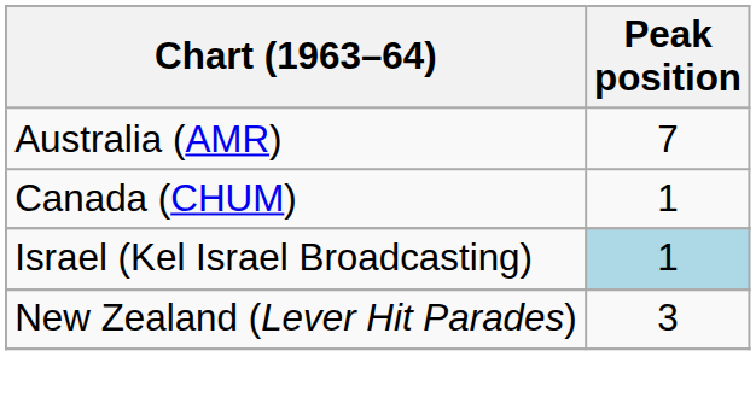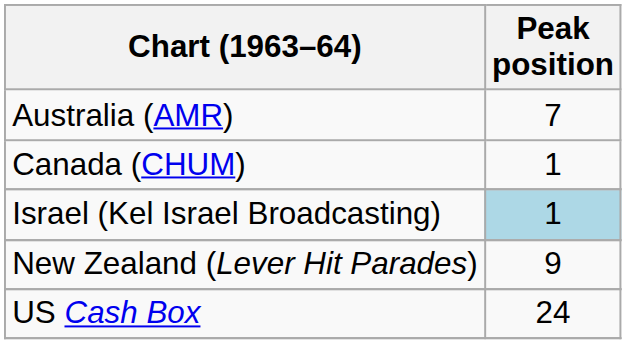 <table class="wikitable sortable">
 <tr>
 <th>Chart (1963–64)</th>
 <th>Peak<br>position</th>
 </tr>
 <tr>
 <td>Australia (<a href='#'>AMR</a>)</td>
 <td style="text-align:center;">7</td>
 </tr>
 <tr>
 <td>Canada (<a href='#'>CHUM</a>)</td>
 <td style="text-align:center;">1</td>
 </tr>
 <tr>
 </tr>
 <tr>
 </tr>
 <tr>
 <td>Israel (Kel Israel Broadcasting)</td>
 <td style="background: lightblue; text-align:center;">1</td>
 </tr>
 <tr>
 </tr>
 <tr>
 <td>New Zealand (<em>Lever Hit Parades</em>)</td>
-<td align="center">3</td>
+<td align="center">9</td>
 </tr>
 <tr>
 </tr>
 <tr>
 </tr>
 <tr>
 </tr>
 <tr>
 </tr>
 <tr>
+<td>US <em><a href='#'>Cash Box</a></em></td>
+<td style="text-align:center;">24</td>
+</tr>
+<tr>
 </tr>
 </table>
